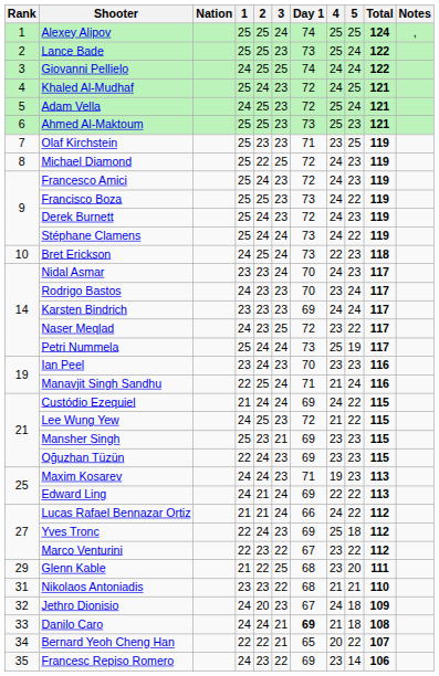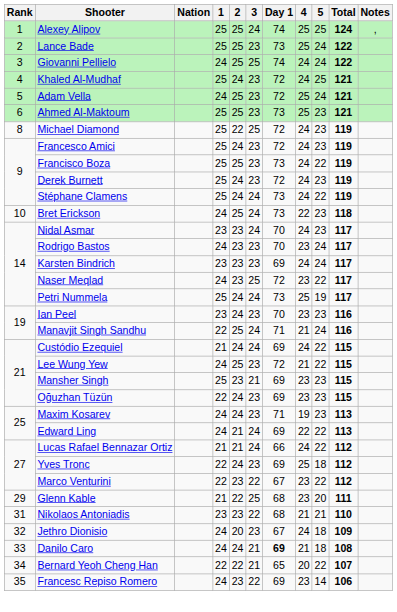 <table class="wikitable sortable" style="text-align: center">
 <tr>
 <th>Rank</th>
 <th>Shooter</th>
 <th>Nation</th>
 <th>1</th>
 <th>2</th>
 <th>3</th>
 <th>Day 1</th>
 <th>4</th>
 <th>5</th>
 <th>Total</th>
 <th>Notes</th>
 </tr>
 <tr bgcolor=#bbf3bb>
 <td>1</td>
 <td align=left><a href='#'>Alexey Alipov</a></td>
 <td align=left></td>
 <td>25</td>
 <td>25</td>
 <td>24</td>
 <td>74</td>
 <td>25</td>
 <td>25</td>
 <td><strong>124</strong></td>
 <td>, </td>
 </tr>
 <tr bgcolor=#bbf3bb>
 <td>2</td>
 <td align=left><a href='#'>Lance Bade</a></td>
 <td align=left></td>
 <td>25</td>
 <td>25</td>
 <td>23</td>
 <td>73</td>
 <td>25</td>
 <td>24</td>
 <td><strong>122</strong></td>
 <td></td>
 </tr>
 <tr bgcolor=#bbf3bb>
 <td>3</td>
 <td align=left><a href='#'>Giovanni Pellielo</a></td>
 <td align=left></td>
 <td>24</td>
 <td>25</td>
 <td>25</td>
 <td>74</td>
 <td>24</td>
 <td>24</td>
 <td><strong>122</strong></td>
 <td></td>
 </tr>
 <tr bgcolor=#bbf3bb>
 <td>4</td>
 <td align=left><a href='#'>Khaled Al-Mudhaf</a></td>
 <td align=left></td>
 <td>25</td>
 <td>24</td>
 <td>23</td>
 <td>72</td>
 <td>24</td>
 <td>25</td>
 <td><strong>121</strong></td>
 <td></td>
 </tr>
 <tr bgcolor=#bbf3bb>
 <td>5</td>
 <td align=left><a href='#'>Adam Vella</a></td>
 <td align=left></td>
 <td>24</td>
 <td>25</td>
 <td>23</td>
 <td>72</td>
 <td>25</td>
 <td>24</td>
 <td><strong>121</strong></td>
 <td></td>
 </tr>
 <tr bgcolor=#bbf3bb>
 <td>6</td>
 <td align=left><a href='#'>Ahmed Al-Maktoum</a></td>
 <td align=left></td>
 <td>25</td>
 <td>25</td>
 <td>23</td>
 <td>73</td>
 <td>25</td>
 <td>23</td>
 <td><strong>121</strong></td>
-<td></td>
-</tr>
-<tr>
-<td>7</td>
-<td align=left><a href='#'>Olaf Kirchstein</a></td>
-<td align=left></td>
-<td>25</td>
-<td>23</td>
-<td>23</td>
-<td>71</td>
-<td>23</td>
-<td>25</td>
-<td><strong>119</strong></td>
 <td></td>
 </tr>
 <tr>
 <td>8</td>
 <td align=left><a href='#'>Michael Diamond</a></td>
 <td align=left></td>
 <td>25</td>
 <td>22</td>
 <td>25</td>
 <td>72</td>
 <td>24</td>
 <td>23</td>
 <td><strong>119</strong></td>
 <td></td>
 </tr>
 <tr>
 <td rowspan=4>9</td>
 <td align=left><a href='#'>Francesco Amici</a></td>
 <td align=left></td>
 <td>25</td>
 <td>24</td>
 <td>23</td>
 <td>72</td>
 <td>24</td>
 <td>23</td>
 <td><strong>119</strong></td>
 <td></td>
 </tr>
 <tr>
 <td align=left><a href='#'>Francisco Boza</a></td>
 <td align=left></td>
 <td>25</td>
 <td>25</td>
 <td>23</td>
 <td>73</td>
 <td>24</td>
 <td>22</td>
 <td><strong>119</strong></td>
 <td></td>
 </tr>
 <tr>
 <td align=left><a href='#'>Derek Burnett</a></td>
 <td align=left></td>
 <td>25</td>
 <td>24</td>
 <td>23</td>
 <td>72</td>
 <td>24</td>
 <td>23</td>
 <td><strong>119</strong></td>
 <td></td>
 </tr>
 <tr>
 <td align=left><a href='#'>Stéphane Clamens</a></td>
 <td align=left></td>
 <td>25</td>
 <td>24</td>
 <td>24</td>
 <td>73</td>
 <td>24</td>
 <td>22</td>
 <td><strong>119</strong></td>
 <td></td>
 </tr>
 <tr>
 <td>10</td>
 <td align=left><a href='#'>Bret Erickson</a></td>
 <td align=left></td>
 <td>24</td>
 <td>25</td>
 <td>24</td>
 <td>73</td>
 <td>22</td>
 <td>23</td>
 <td><strong>118</strong></td>
 <td></td>
 </tr>
 <tr>
 <td rowspan=5>14</td>
 <td align=left><a href='#'>Nidal Asmar</a></td>
 <td align=left></td>
 <td>23</td>
 <td>23</td>
 <td>24</td>
 <td>70</td>
 <td>24</td>
 <td>23</td>
 <td><strong>117</strong></td>
 <td></td>
 </tr>
 <tr>
 <td align=left><a href='#'>Rodrigo Bastos</a></td>
 <td align=left></td>
 <td>24</td>
 <td>23</td>
 <td>23</td>
 <td>70</td>
 <td>23</td>
 <td>24</td>
 <td><strong>117</strong></td>
 <td></td>
 </tr>
 <tr>
 <td align=left><a href='#'>Karsten Bindrich</a></td>
 <td align=left></td>
 <td>23</td>
 <td>23</td>
 <td>23</td>
 <td>69</td>
 <td>24</td>
 <td>24</td>
 <td><strong>117</strong></td>
 <td></td>
 </tr>
 <tr>
 <td align=left><a href='#'>Naser Meqlad</a></td>
 <td align=left></td>
 <td>24</td>
 <td>23</td>
 <td>25</td>
 <td>72</td>
 <td>23</td>
 <td>22</td>
 <td><strong>117</strong></td>
 <td></td>
 </tr>
 <tr>
 <td align=left><a href='#'>Petri Nummela</a></td>
 <td align=left></td>
 <td>25</td>
 <td>24</td>
 <td>24</td>
 <td>73</td>
 <td>25</td>
 <td>19</td>
 <td><strong>117</strong></td>
 <td></td>
 </tr>
 <tr>
 <td rowspan=2>19</td>
 <td align=left><a href='#'>Ian Peel</a></td>
 <td align=left></td>
 <td>23</td>
 <td>24</td>
 <td>23</td>
 <td>70</td>
 <td>23</td>
 <td>23</td>
 <td><strong>116</strong></td>
 <td></td>
 </tr>
 <tr>
 <td align=left><a href='#'>Manavjit Singh Sandhu</a></td>
 <td align=left></td>
 <td>22</td>
 <td>25</td>
 <td>24</td>
 <td>71</td>
 <td>21</td>
 <td>24</td>
 <td><strong>116</strong></td>
 <td></td>
 </tr>
 <tr>
 <td rowspan=4>21</td>
 <td align=left><a href='#'>Custódio Ezequiel</a></td>
 <td align=left></td>
 <td>21</td>
 <td>24</td>
 <td>24</td>
 <td>69</td>
 <td>24</td>
 <td>22</td>
 <td><strong>115</strong></td>
 <td></td>
 </tr>
 <tr>
 <td align=left><a href='#'>Lee Wung Yew</a></td>
 <td align=left></td>
 <td>24</td>
 <td>25</td>
 <td>23</td>
 <td>72</td>
 <td>21</td>
 <td>22</td>
 <td><strong>115</strong></td>
 <td></td>
 </tr>
 <tr>
 <td align=left><a href='#'>Mansher Singh</a></td>
 <td align=left></td>
 <td>25</td>
 <td>23</td>
 <td>21</td>
 <td>69</td>
 <td>23</td>
 <td>23</td>
 <td><strong>115</strong></td>
 <td></td>
 </tr>
 <tr>
 <td align=left><a href='#'>Oğuzhan Tüzün</a></td>
 <td align=left></td>
 <td>22</td>
 <td>24</td>
 <td>23</td>
 <td>69</td>
 <td>23</td>
 <td>23</td>
 <td><strong>115</strong></td>
 <td></td>
 </tr>
 <tr>
 <td rowspan=2>25</td>
 <td align=left><a href='#'>Maxim Kosarev</a></td>
 <td align=left></td>
 <td>24</td>
 <td>24</td>
 <td>23</td>
 <td>71</td>
 <td>19</td>
 <td>23</td>
 <td><strong>113</strong></td>
 <td></td>
 </tr>
 <tr>
 <td align=left><a href='#'>Edward Ling</a></td>
 <td align=left></td>
 <td>24</td>
 <td>21</td>
 <td>24</td>
 <td>69</td>
 <td>22</td>
 <td>22</td>
 <td><strong>113</strong></td>
 <td></td>
 </tr>
 <tr>
 <td rowspan=3>27</td>
 <td align=left><a href='#'>Lucas Rafael Bennazar Ortiz</a></td>
 <td align=left></td>
 <td>21</td>
 <td>21</td>
 <td>24</td>
 <td>66</td>
 <td>24</td>
 <td>22</td>
 <td><strong>112</strong></td>
 <td></td>
 </tr>
 <tr>
 <td align=left><a href='#'>Yves Tronc</a></td>
 <td align=left></td>
 <td>22</td>
 <td>24</td>
 <td>23</td>
 <td>69</td>
 <td>25</td>
 <td>18</td>
 <td><strong>112</strong></td>
 <td></td>
 </tr>
 <tr>
 <td align=left><a href='#'>Marco Venturini</a></td>
 <td align=left></td>
 <td>22</td>
 <td>23</td>
 <td>22</td>
 <td>67</td>
 <td>23</td>
 <td>22</td>
 <td><strong>112</strong></td>
 <td></td>
 </tr>
 <tr>
 <td>29</td>
 <td align=left><a href='#'>Glenn Kable</a></td>
 <td align=left></td>
 <td>21</td>
 <td>22</td>
 <td>25</td>
 <td>68</td>
 <td>23</td>
 <td>20</td>
 <td><strong>111</strong></td>
 <td></td>
 </tr>
 <tr>
 <td>31</td>
 <td align=left><a href='#'>Nikolaos Antoniadis</a></td>
 <td align=left></td>
 <td>23</td>
 <td>23</td>
 <td>22</td>
 <td>68</td>
 <td>21</td>
 <td>21</td>
 <td><strong>110</strong></td>
 <td></td>
 </tr>
 <tr>
 <td>32</td>
 <td align=left><a href='#'>Jethro Dionisio</a></td>
 <td align=left></td>
 <td>24</td>
 <td>20</td>
 <td>23</td>
 <td>67</td>
 <td>24</td>
 <td>18</td>
 <td><strong>109</strong></td>
 <td></td>
 </tr>
 <tr>
 <td>33</td>
 <td align=left><a href='#'>Danilo Caro</a></td>
 <td align=left></td>
 <td>24</td>
 <td>24</td>
 <td>21</td>
 <td><strong>69</strong></td>
 <td>21</td>
 <td>18</td>
 <td><strong>108</strong></td>
 <td></td>
 </tr>
 <tr>
 <td>34</td>
 <td align=left><a href='#'>Bernard Yeoh Cheng Han</a></td>
 <td align=left></td>
 <td>22</td>
 <td>22</td>
 <td>21</td>
 <td>65</td>
 <td>20</td>
 <td>22</td>
 <td><strong>107</strong></td>
 <td></td>
 </tr>
 <tr>
 <td>35</td>
 <td align=left><a href='#'>Francesc Repiso Romero</a></td>
 <td align=left></td>
 <td>24</td>
 <td>23</td>
 <td>22</td>
 <td>69</td>
 <td>23</td>
 <td>14</td>
 <td><strong>106</strong></td>
 <td></td>
 </tr>
 </table>
